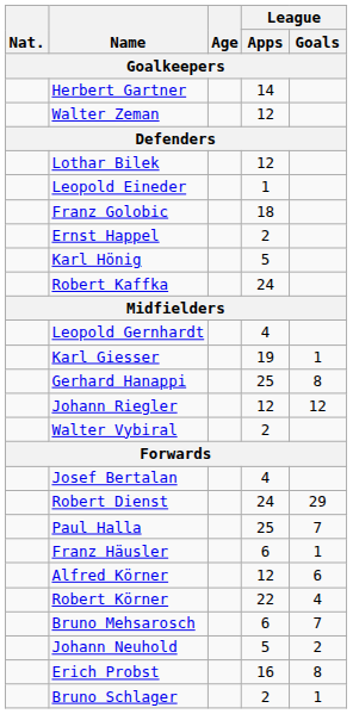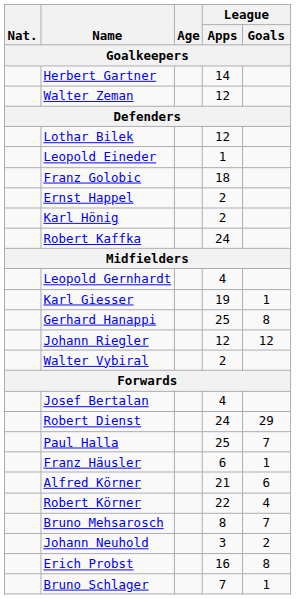 <table class="wikitable" style="text-align:center">
 <tr>
 <th rowspan="2" valign="bottom">Nat.</th>
 <th rowspan="2" valign="bottom">Name</th>
 <th rowspan="2" valign="bottom">Age</th>
 <th colspan="2" width="85">League</th>
 </tr>
 <tr>
 <th>Apps</th>
 <th>Goals</th>
 </tr>
 <tr>
 <th colspan=20>Goalkeepers</th>
 </tr>
 <tr>
 <td></td>
 <td align="left"><a href='#'>Herbert Gartner</a></td>
 <td></td>
 <td>14</td>
 <td></td>
 </tr>
 <tr>
 <td></td>
 <td align="left"><a href='#'>Walter Zeman</a></td>
 <td></td>
 <td>12</td>
 <td></td>
 </tr>
 <tr>
 <th colspan=20>Defenders</th>
 </tr>
 <tr>
 <td></td>
 <td align="left"><a href='#'>Lothar Bilek</a></td>
 <td></td>
 <td>12</td>
 <td></td>
 </tr>
 <tr>
 <td></td>
 <td align="left"><a href='#'>Leopold Eineder</a></td>
 <td></td>
 <td>1</td>
 <td></td>
 </tr>
 <tr>
 <td></td>
 <td align="left"><a href='#'>Franz Golobic</a></td>
 <td></td>
 <td>18</td>
 <td></td>
 </tr>
 <tr>
 <td></td>
 <td align="left"><a href='#'>Ernst Happel</a></td>
 <td></td>
 <td>2</td>
 <td></td>
 </tr>
 <tr>
 <td></td>
 <td align="left"><a href='#'>Karl Hönig</a></td>
 <td></td>
-<td>5</td>
+<td>2</td>
 <td></td>
 </tr>
 <tr>
 <td></td>
 <td align="left"><a href='#'>Robert Kaffka</a></td>
 <td></td>
 <td>24</td>
 <td></td>
 </tr>
 <tr>
 <th colspan=20>Midfielders</th>
 </tr>
 <tr>
 <td></td>
 <td align="left"><a href='#'>Leopold Gernhardt</a></td>
 <td></td>
 <td>4</td>
 <td></td>
 </tr>
 <tr>
 <td></td>
 <td align="left"><a href='#'>Karl Giesser</a></td>
 <td></td>
 <td>19</td>
 <td>1</td>
 </tr>
 <tr>
 <td></td>
 <td align="left"><a href='#'>Gerhard Hanappi</a></td>
 <td></td>
 <td>25</td>
 <td>8</td>
 </tr>
 <tr>
 <td></td>
 <td align="left"><a href='#'>Johann Riegler</a></td>
 <td></td>
 <td>12</td>
 <td>12</td>
 </tr>
 <tr>
 <td></td>
 <td align="left"><a href='#'>Walter Vybiral</a></td>
 <td></td>
 <td>2</td>
 <td></td>
 </tr>
 <tr>
 <th colspan=20>Forwards</th>
 </tr>
 <tr>
 <td></td>
 <td align="left"><a href='#'>Josef Bertalan</a></td>
 <td></td>
 <td>4</td>
 <td></td>
 </tr>
 <tr>
 <td></td>
 <td align="left"><a href='#'>Robert Dienst</a></td>
 <td></td>
 <td>24</td>
 <td>29</td>
 </tr>
 <tr>
 <td></td>
 <td align="left"><a href='#'>Paul Halla</a></td>
 <td></td>
 <td>25</td>
 <td>7</td>
 </tr>
 <tr>
 <td></td>
 <td align="left"><a href='#'>Franz Häusler</a></td>
 <td></td>
 <td>6</td>
 <td>1</td>
 </tr>
 <tr>
 <td></td>
 <td align="left"><a href='#'>Alfred Körner</a></td>
 <td></td>
-<td>12</td>
+<td>21</td>
 <td>6</td>
 </tr>
 <tr>
 <td></td>
 <td align="left"><a href='#'>Robert Körner</a></td>
 <td></td>
 <td>22</td>
 <td>4</td>
 </tr>
 <tr>
 <td></td>
 <td align="left"><a href='#'>Bruno Mehsarosch</a></td>
 <td></td>
-<td>6</td>
+<td>8</td>
 <td>7</td>
 </tr>
 <tr>
 <td></td>
 <td align="left"><a href='#'>Johann Neuhold</a></td>
 <td></td>
-<td>5</td>
+<td>3</td>
 <td>2</td>
 </tr>
 <tr>
 <td></td>
 <td align="left"><a href='#'>Erich Probst</a></td>
 <td></td>
 <td>16</td>
 <td>8</td>
 </tr>
 <tr>
 <td></td>
 <td align="left"><a href='#'>Bruno Schlager</a></td>
 <td></td>
-<td>2</td>
+<td>7</td>
 <td>1</td>
 </tr>
 </table>
